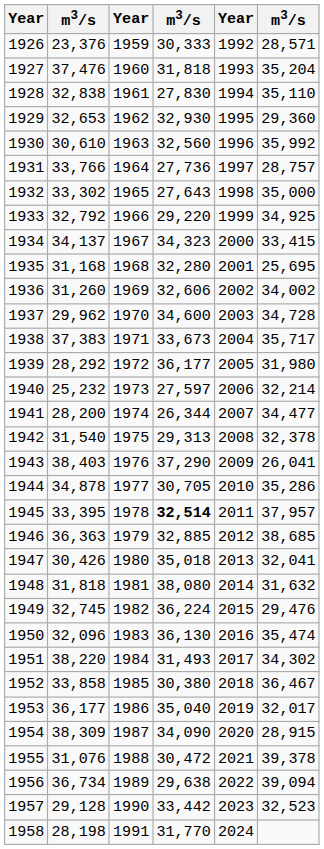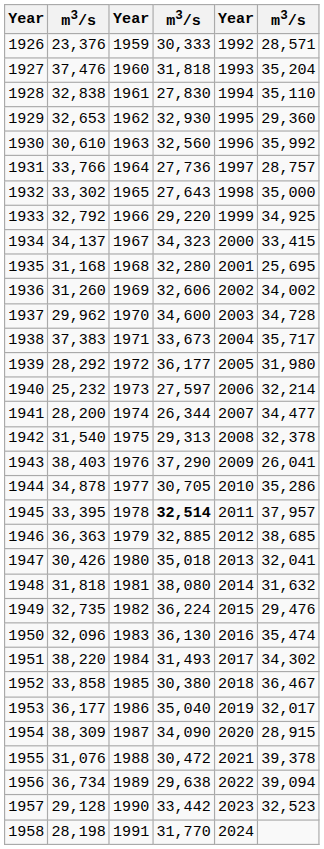 <table class="wikitable" style="text-align:center;">
 <tr>
 <th>Year</th>
 <th>m<sup>3</sup>/s</th>
 <th>Year</th>
 <th>m<sup>3</sup>/s</th>
 <th>Year</th>
 <th>m<sup>3</sup>/s</th>
 </tr>
 <tr>
 <td>1926</td>
 <td>23,376</td>
 <td>1959</td>
 <td>30,333</td>
 <td>1992</td>
 <td>28,571</td>
 </tr>
 <tr>
 <td>1927</td>
 <td>37,476</td>
 <td>1960</td>
 <td>31,818</td>
 <td>1993</td>
 <td>35,204</td>
 </tr>
 <tr>
 <td>1928</td>
 <td>32,838</td>
 <td>1961</td>
 <td>27,830</td>
 <td>1994</td>
 <td>35,110</td>
 </tr>
 <tr>
 <td>1929</td>
 <td>32,653</td>
 <td>1962</td>
 <td>32,930</td>
 <td>1995</td>
 <td>29,360</td>
 </tr>
 <tr>
 <td>1930</td>
 <td>30,610</td>
 <td>1963</td>
 <td>32,560</td>
 <td>1996</td>
 <td>35,992</td>
 </tr>
 <tr>
 <td>1931</td>
 <td>33,766</td>
 <td>1964</td>
 <td>27,736</td>
 <td>1997</td>
 <td>28,757</td>
 </tr>
 <tr>
 <td>1932</td>
 <td>33,302</td>
 <td>1965</td>
 <td>27,643</td>
 <td>1998</td>
 <td>35,000</td>
 </tr>
 <tr>
 <td>1933</td>
 <td>32,792</td>
 <td>1966</td>
 <td>29,220</td>
 <td>1999</td>
 <td>34,925</td>
 </tr>
 <tr>
 <td>1934</td>
 <td>34,137</td>
 <td>1967</td>
 <td>34,323</td>
 <td>2000</td>
 <td>33,415</td>
 </tr>
 <tr>
 <td>1935</td>
 <td>31,168</td>
 <td>1968</td>
 <td>32,280</td>
 <td>2001</td>
 <td>25,695</td>
 </tr>
 <tr>
 <td>1936</td>
 <td>31,260</td>
 <td>1969</td>
 <td>32,606</td>
 <td>2002</td>
 <td>34,002</td>
 </tr>
 <tr>
 <td>1937</td>
 <td>29,962</td>
 <td>1970</td>
 <td>34,600</td>
 <td>2003</td>
 <td>34,728</td>
 </tr>
 <tr>
 <td>1938</td>
 <td>37,383</td>
 <td>1971</td>
 <td>33,673</td>
 <td>2004</td>
 <td>35,717</td>
 </tr>
 <tr>
 <td>1939</td>
 <td>28,292</td>
 <td>1972</td>
 <td>36,177</td>
 <td>2005</td>
 <td>31,980</td>
 </tr>
 <tr>
 <td>1940</td>
 <td>25,232</td>
 <td>1973</td>
 <td>27,597</td>
 <td>2006</td>
 <td>32,214</td>
 </tr>
 <tr>
 <td>1941</td>
 <td>28,200</td>
 <td>1974</td>
 <td>26,344</td>
 <td>2007</td>
 <td>34,477</td>
 </tr>
 <tr>
 <td>1942</td>
 <td>31,540</td>
 <td>1975</td>
 <td>29,313</td>
 <td>2008</td>
 <td>32,378</td>
 </tr>
 <tr>
 <td>1943</td>
 <td>38,403</td>
 <td>1976</td>
 <td>37,290</td>
 <td>2009</td>
 <td>26,041</td>
 </tr>
 <tr>
 <td>1944</td>
 <td>34,878</td>
 <td>1977</td>
 <td>30,705</td>
 <td>2010</td>
 <td>35,286</td>
 </tr>
 <tr>
 <td>1945</td>
 <td>33,395</td>
 <td>1978</td>
 <td><strong>32,514</strong></td>
 <td>2011</td>
 <td>37,957</td>
 </tr>
 <tr>
 <td>1946</td>
 <td>36,363</td>
 <td>1979</td>
 <td>32,885</td>
 <td>2012</td>
 <td>38,685</td>
 </tr>
 <tr>
 <td>1947</td>
 <td>30,426</td>
 <td>1980</td>
 <td>35,018</td>
 <td>2013</td>
 <td>32,041</td>
 </tr>
 <tr>
 <td>1948</td>
 <td>31,818</td>
 <td>1981</td>
 <td>38,080</td>
 <td>2014</td>
 <td>31,632</td>
 </tr>
 <tr>
 <td>1949</td>
-<td>32,745</td>
+<td>32,735</td>
 <td>1982</td>
 <td>36,224</td>
 <td>2015</td>
 <td>29,476</td>
 </tr>
 <tr>
 <td>1950</td>
 <td>32,096</td>
 <td>1983</td>
 <td>36,130</td>
 <td>2016</td>
 <td>35,474</td>
 </tr>
 <tr>
 <td>1951</td>
 <td>38,220</td>
 <td>1984</td>
 <td>31,493</td>
 <td>2017</td>
 <td>34,302</td>
 </tr>
 <tr>
 <td>1952</td>
 <td>33,858</td>
 <td>1985</td>
 <td>30,380</td>
 <td>2018</td>
 <td>36,467</td>
 </tr>
 <tr>
 <td>1953</td>
 <td>36,177</td>
 <td>1986</td>
 <td>35,040</td>
 <td>2019</td>
 <td>32,017</td>
 </tr>
 <tr>
 <td>1954</td>
 <td>38,309</td>
 <td>1987</td>
 <td>34,090</td>
 <td>2020</td>
 <td>28,915</td>
 </tr>
 <tr>
 <td>1955</td>
 <td>31,076</td>
 <td>1988</td>
 <td>30,472</td>
 <td>2021</td>
 <td>39,378</td>
 </tr>
 <tr>
 <td>1956</td>
 <td>36,734</td>
 <td>1989</td>
 <td>29,638</td>
 <td>2022</td>
 <td>39,094</td>
 </tr>
 <tr>
 <td>1957</td>
 <td>29,128</td>
 <td>1990</td>
 <td>33,442</td>
 <td>2023</td>
 <td>32,523</td>
 </tr>
 <tr>
 <td>1958</td>
 <td>28,198</td>
 <td>1991</td>
 <td>31,770</td>
 <td>2024</td>
 <td></td>
 </tr>
 </table>
